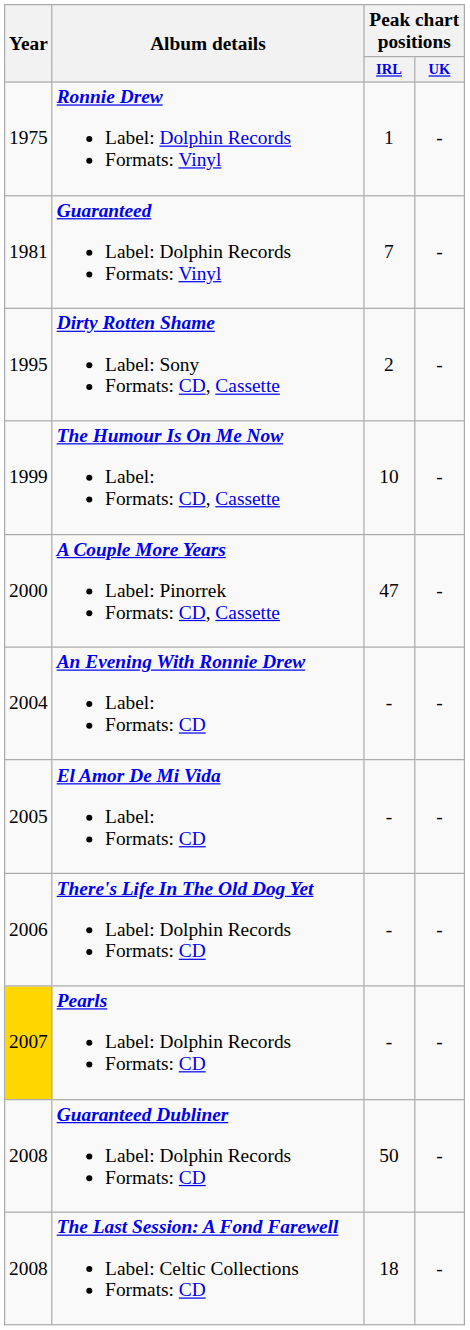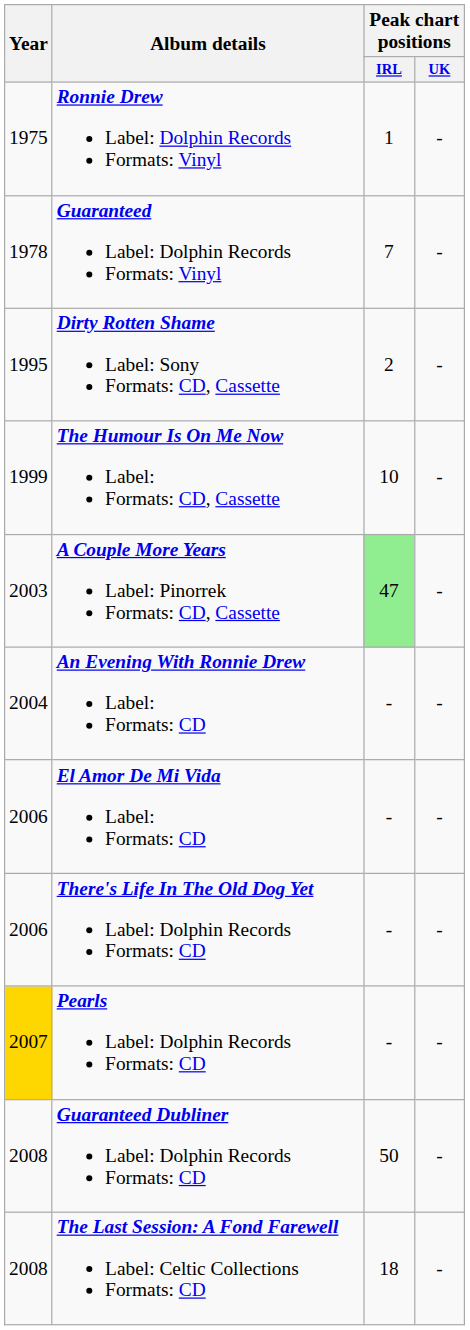 <table class="wikitable" style="text-align:center;">
 <tr>
 <th rowspan="2">Year</th>
 <th style="width:250px;" rowspan="2">Album details</th>
 <th colspan="3">Peak chart positions</th>
 </tr>
 <tr>
 <th style="width:3em;font-size:75%"><a href='#'>IRL</a></th>
 <th style="width:3em;font-size:75%"><a href='#'>UK</a></th>
 </tr>
 <tr>
 <td>1975</td>
 <td align="left"><strong><em><a href='#'>Ronnie Drew</a></em></strong><br><ul><li>Label: <a href='#'>Dolphin Records</a></li><li>Formats: <a href='#'>Vinyl</a></li></ul></td>
 <td>1</td>
 <td>-</td>
 </tr>
 <tr>
-<td>1981</td>
+<td>1978</td>
 <td align="left"><strong><em><a href='#'>Guaranteed</a></em></strong><br><ul><li>Label: Dolphin Records</li><li>Formats: <a href='#'>Vinyl</a></li></ul></td>
 <td>7</td>
 <td>-</td>
 </tr>
 <tr>
 <td>1995</td>
 <td align="left"><strong><em><a href='#'>Dirty Rotten Shame</a></em></strong><br><ul><li>Label: Sony</li><li>Formats: <a href='#'>CD</a>, <a href='#'>Cassette</a></li></ul></td>
 <td>2</td>
 <td>-</td>
 </tr>
 <tr>
 <td>1999</td>
 <td align="left"><strong><em><a href='#'>The Humour Is On Me Now</a></em></strong><br><ul><li>Label:</li><li>Formats: <a href='#'>CD</a>, <a href='#'>Cassette</a></li></ul></td>
 <td>10</td>
 <td>-</td>
 </tr>
 <tr>
-<td>2000</td>
+<td>2003</td>
 <td align="left"><strong><em><a href='#'>A Couple More Years</a></em></strong><br><ul><li>Label: Pinorrek</li><li>Formats: <a href='#'>CD</a>, <a href='#'>Cassette</a></li></ul></td>
-<td>47</td>
+<td style="background: lightgreen;">47</td>
 <td>-</td>
 </tr>
 <tr>
 <td>2004</td>
 <td align="left"><strong><em><a href='#'>An Evening With Ronnie Drew</a></em></strong><br><ul><li>Label:</li><li>Formats: <a href='#'>CD</a></li></ul></td>
 <td>-</td>
 <td>-</td>
 </tr>
 <tr>
-<td>2005</td>
+<td>2006</td>
 <td align="left"><strong><em><a href='#'>El Amor De Mi Vida</a></em></strong><br><ul><li>Label:</li><li>Formats: <a href='#'>CD</a></li></ul></td>
 <td>-</td>
 <td>-</td>
 </tr>
 <tr>
 <td>2006</td>
 <td align="left"><strong><em><a href='#'>There's Life In The Old Dog Yet</a></em></strong><br><ul><li>Label: Dolphin Records</li><li>Formats: <a href='#'>CD</a></li></ul></td>
 <td>-</td>
 <td>-</td>
 </tr>
 <tr>
 <td style="background: gold;">2007</td>
 <td align="left"><strong><em><a href='#'>Pearls</a></em></strong><br><ul><li>Label: Dolphin Records</li><li>Formats: <a href='#'>CD</a></li></ul></td>
 <td>-</td>
 <td>-</td>
 </tr>
 <tr>
 <td>2008</td>
 <td align="left"><strong><em><a href='#'>Guaranteed Dubliner</a></em></strong><br><ul><li>Label: Dolphin Records</li><li>Formats: <a href='#'>CD</a></li></ul></td>
 <td>50</td>
 <td>-</td>
 </tr>
 <tr>
 <td>2008</td>
 <td align="left"><strong><em><a href='#'>The Last Session: A Fond Farewell</a></em></strong><br><ul><li>Label: Celtic Collections</li><li>Formats: <a href='#'>CD</a></li></ul></td>
 <td>18</td>
 <td>-</td>
 </tr>
 </table>
